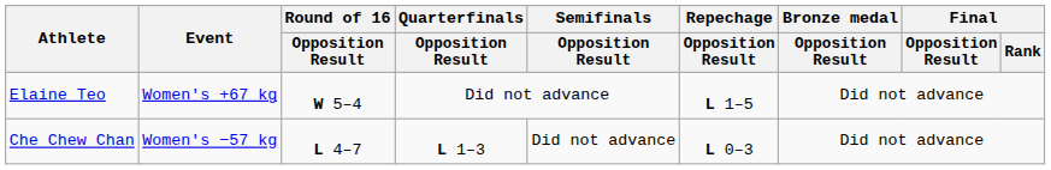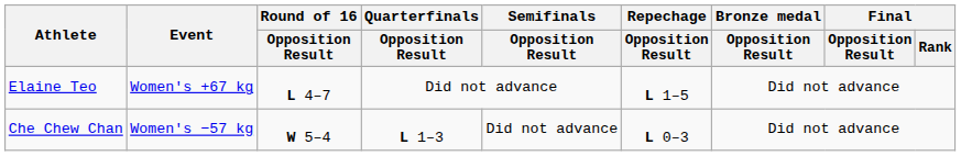 <table class="wikitable" style="font-size:90%">
 <tr>
 <th rowspan=2>Athlete</th>
 <th rowspan=2>Event</th>
 <th>Round of 16</th>
 <th>Quarterfinals</th>
 <th>Semifinals</th>
 <th>Repechage</th>
 <th>Bronze medal</th>
 <th colspan=2>Final</th>
 </tr>
 <tr style="font-size:95%">
 <th>Opposition<br>Result</th>
 <th>Opposition<br>Result</th>
 <th>Opposition<br>Result</th>
 <th>Opposition<br>Result</th>
 <th>Opposition<br>Result</th>
 <th>Opposition<br>Result</th>
 <th>Rank</th>
 </tr>
 <tr align=center>
 <td align=left><a href='#'>Elaine Teo</a></td>
 <td align=left><a href='#'>Women's +67 kg</a></td>
-<td><br><strong>W</strong> 5–4</td>
+<td><br><strong>L</strong> 4–7</td>
 <td colspan=2>Did not advance</td>
 <td><br><strong>L</strong> 1–5</td>
 <td colspan=3>Did not advance</td>
 </tr>
 <tr align=center>
 <td align=left><a href='#'>Che Chew Chan</a></td>
 <td align=left><a href='#'>Women's −57 kg</a></td>
-<td><br><strong>L</strong> 4–7</td>
+<td><br><strong>W</strong> 5–4</td>
 <td><br><strong>L</strong> 1–3</td>
 <td>Did not advance</td>
 <td><br><strong>L</strong> 0–3</td>
 <td colspan=3 align=center>Did not advance</td>
 </tr>
 </table>
